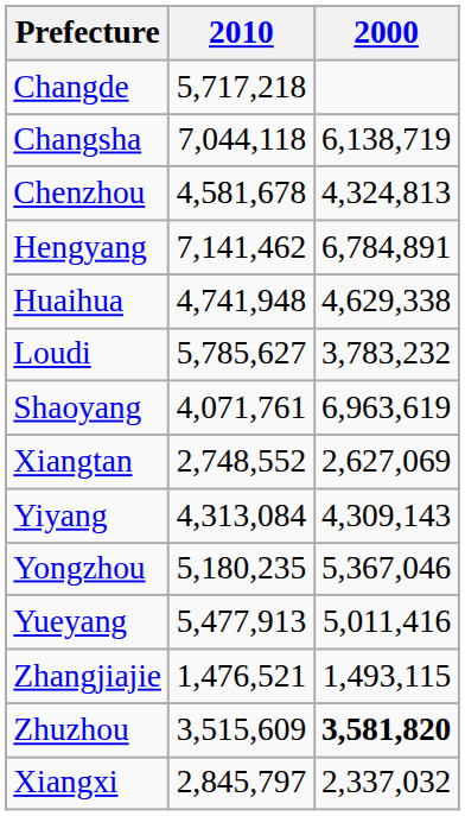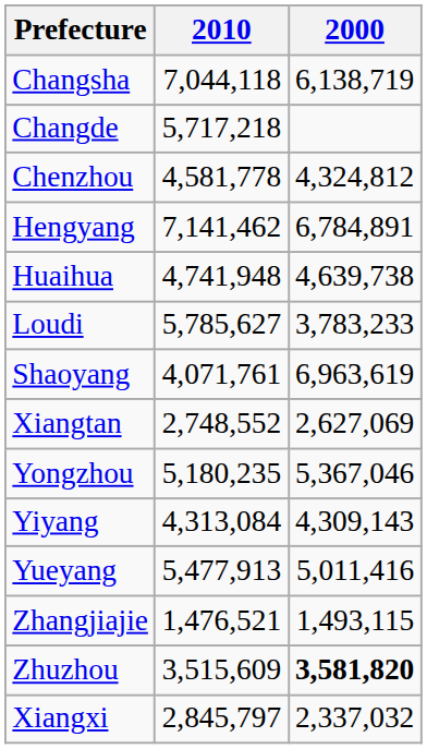 <table class="wikitable sortable" style="font-size:90%;" align="center">
 <tr>
 <th>Prefecture</th>
 <th><a href='#'>2010</a></th>
 <th><a href='#'>2000</a></th>
 </tr>
 <tr --------->
+<td><a href='#'>Changsha</a></td>
+<td style="text-align: right;">7,044,118</td>
+<td style="text-align: right;">6,138,719</td>
+</tr>
+<tr --------->
 <td><a href='#'>Changde</a></td>
 <td style="text-align: right;">5,717,218</td>
 <td style="text-align: right;"></td>
 </tr>
 <tr --------->
-<td><a href='#'>Changsha</a></td>
-<td style="text-align: right;">7,044,118</td>
-<td style="text-align: right;">6,138,719</td>
-</tr>
-<tr --------->
 <td><a href='#'>Chenzhou</a></td>
-<td style="text-align: right;">4,581,678</td>
-<td style="text-align: right;">4,324,813</td>
+<td style="text-align: right;">4,581,778</td>
+<td style="text-align: right;">4,324,812</td>
 </tr>
 <tr --------->
 <td><a href='#'>Hengyang</a></td>
 <td style="text-align: right;">7,141,462</td>
 <td style="text-align: right;">6,784,891</td>
 </tr>
 <tr --------->
 <td><a href='#'>Huaihua</a></td>
 <td style="text-align: right;">4,741,948</td>
-<td style="text-align: right;">4,629,338</td>
+<td style="text-align: right;">4,639,738</td>
 </tr>
 <tr --------->
 <td><a href='#'>Loudi</a></td>
 <td style="text-align: right;">5,785,627</td>
-<td style="text-align: right;">3,783,232</td>
+<td style="text-align: right;">3,783,233</td>
 </tr>
 <tr --------->
 <td><a href='#'>Shaoyang</a></td>
 <td style="text-align: right;">4,071,761</td>
 <td style="text-align: right;">6,963,619</td>
 </tr>
 <tr --------->
 <td><a href='#'>Xiangtan</a></td>
 <td style="text-align: right;">2,748,552</td>
 <td style="text-align: right;">2,627,069</td>
 </tr>
 <tr --------->
+<td><a href='#'>Yongzhou</a></td>
+<td style="text-align: right;">5,180,235</td>
+<td style="text-align: right;">5,367,046</td>
+</tr>
+<tr --------->
 <td><a href='#'>Yiyang</a></td>
 <td style="text-align: right;">4,313,084</td>
 <td style="text-align: right;">4,309,143</td>
-</tr>
-<tr --------->
-<td><a href='#'>Yongzhou</a></td>
-<td style="text-align: right;">5,180,235</td>
-<td style="text-align: right;">5,367,046</td>
 </tr>
 <tr --------->
 <td><a href='#'>Yueyang</a></td>
 <td style="text-align: right;">5,477,913</td>
 <td style="text-align: right;">5,011,416</td>
 </tr>
 <tr --------->
 <td><a href='#'>Zhangjiajie</a></td>
 <td style="text-align: right;">1,476,521</td>
 <td style="text-align: right;">1,493,115</td>
 </tr>
 <tr --------->
 <td><a href='#'>Zhuzhou</a></td>
 <td style="text-align: right;">3,515,609</td>
 <td style="text-align: right;"><strong>3,581,820</strong></td>
 </tr>
 <tr --------->
 <td><a href='#'>Xiangxi</a></td>
 <td style="text-align: right;">2,845,797</td>
 <td style="text-align: right;">2,337,032</td>
 </tr>
 </table>
